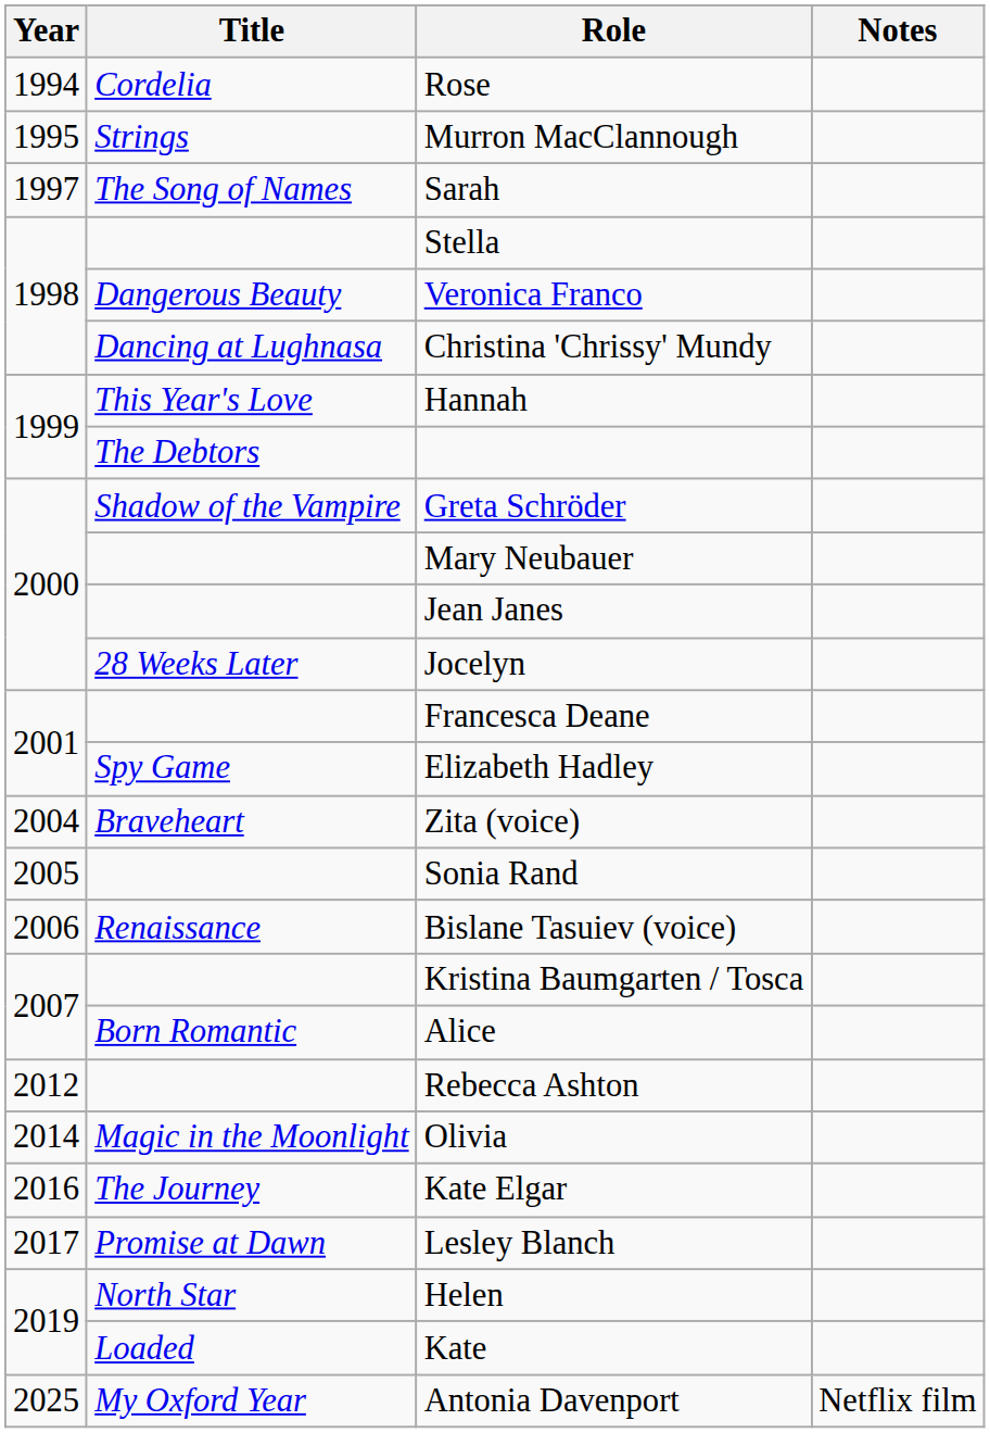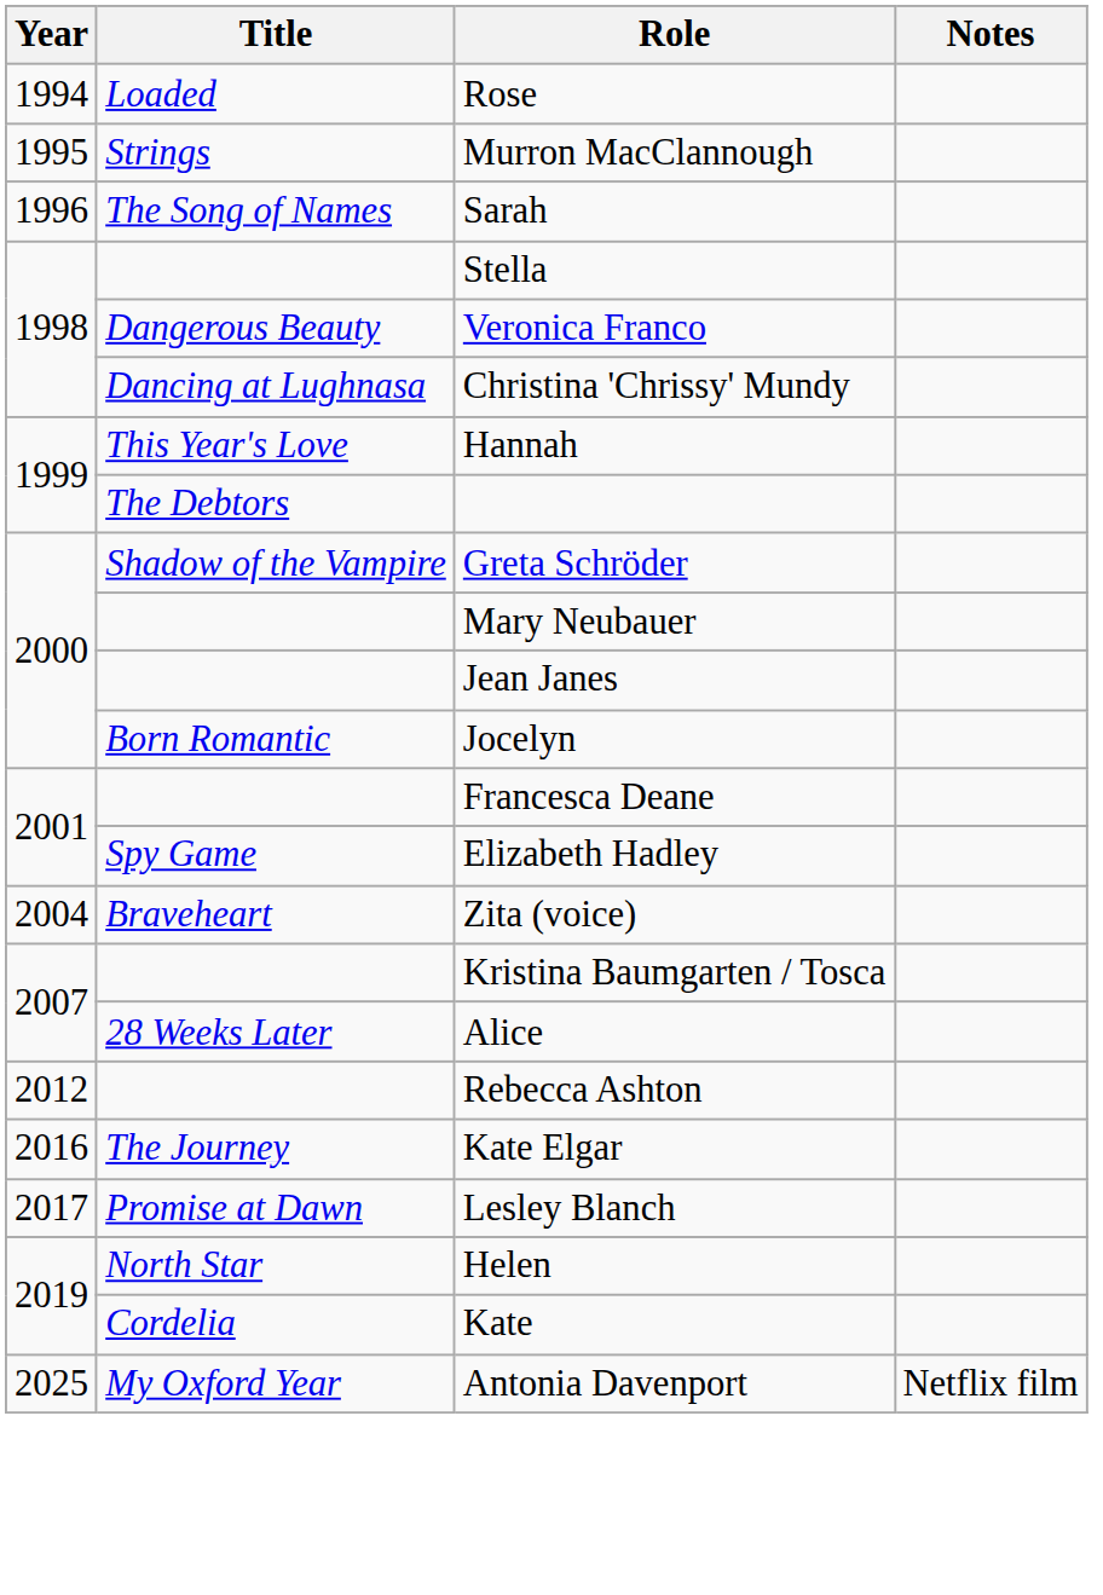 <table class="wikitable sortable">
 <tr>
 <th>Year</th>
 <th>Title</th>
 <th>Role</th>
 <th class="unsortable">Notes</th>
 </tr>
 <tr>
 <td>1994</td>
-<td><em><a href='#'>Cordelia</a></em></td>
+<td><em><a href='#'>Loaded</a></em></td>
 <td>Rose</td>
 <td></td>
 </tr>
 <tr>
 <td>1995</td>
 <td><em><a href='#'>Strings</a></em></td>
 <td>Murron MacClannough</td>
 <td></td>
 </tr>
 <tr>
-<td>1997</td>
+<td>1996</td>
 <td><em><a href='#'>The Song of Names</a></em></td>
 <td>Sarah</td>
 <td></td>
 </tr>
 <tr>
 <td rowspan="3">1998</td>
 <td><em></em></td>
 <td>Stella</td>
 <td></td>
 </tr>
 <tr>
 <td><em><a href='#'>Dangerous Beauty</a></em></td>
 <td><a href='#'>Veronica Franco</a></td>
 <td></td>
 </tr>
 <tr>
 <td><em><a href='#'>Dancing at Lughnasa</a></em></td>
 <td>Christina 'Chrissy' Mundy</td>
 <td></td>
 </tr>
 <tr>
 <td rowspan="2">1999</td>
 <td><em><a href='#'>This Year's Love</a></em></td>
 <td>Hannah</td>
 <td></td>
 </tr>
 <tr>
 <td><em><a href='#'>The Debtors</a></em></td>
 <td></td>
 <td></td>
 </tr>
 <tr>
 <td rowspan="4">2000</td>
 <td><em><a href='#'>Shadow of the Vampire</a></em></td>
 <td><a href='#'>Greta Schröder</a></td>
 <td></td>
 </tr>
 <tr>
 <td><em></em></td>
 <td>Mary Neubauer</td>
 <td></td>
 </tr>
 <tr>
 <td><em></em></td>
 <td>Jean Janes</td>
 <td></td>
 </tr>
 <tr>
-<td><em><a href='#'>28 Weeks Later</a></em></td>
+<td><em><a href='#'>Born Romantic</a></em></td>
 <td>Jocelyn</td>
 <td></td>
 </tr>
 <tr>
 <td rowspan="2">2001</td>
 <td><em></em></td>
 <td>Francesca Deane</td>
 <td></td>
 </tr>
 <tr>
 <td><em><a href='#'>Spy Game</a></em></td>
 <td>Elizabeth Hadley</td>
 <td></td>
 </tr>
 <tr>
 <td>2004</td>
 <td><em><a href='#'>Braveheart</a></em></td>
 <td>Zita (voice)</td>
 <td></td>
 </tr>
 <tr>
-<td>2005</td>
-<td><em></em></td>
-<td>Sonia Rand</td>
-<td></td>
-</tr>
-<tr>
-<td>2006</td>
-<td><em><a href='#'>Renaissance</a></em></td>
-<td>Bislane Tasuiev (voice)</td>
-<td></td>
-</tr>
-<tr>
 <td rowspan="2">2007</td>
 <td><em></em></td>
 <td>Kristina Baumgarten / Tosca</td>
 <td></td>
 </tr>
 <tr>
-<td><em><a href='#'>Born Romantic</a></em></td>
+<td><em><a href='#'>28 Weeks Later</a></em></td>
 <td>Alice</td>
 <td></td>
 </tr>
 <tr>
 <td>2012</td>
 <td><em></em></td>
 <td>Rebecca Ashton</td>
-<td></td>
-</tr>
-<tr>
-<td>2014</td>
-<td><em><a href='#'>Magic in the Moonlight</a></em></td>
-<td>Olivia</td>
 <td></td>
 </tr>
 <tr>
 <td>2016</td>
 <td><em><a href='#'>The Journey</a></em></td>
 <td>Kate Elgar</td>
 <td></td>
 </tr>
 <tr>
 <td>2017</td>
 <td><em><a href='#'>Promise at Dawn</a></em></td>
 <td>Lesley Blanch</td>
 <td></td>
 </tr>
 <tr>
 <td rowspan="2">2019</td>
 <td><em><a href='#'>North Star</a></em></td>
 <td>Helen</td>
 <td></td>
 </tr>
 <tr>
-<td><em><a href='#'>Loaded</a></em></td>
+<td><em><a href='#'>Cordelia</a></em></td>
 <td>Kate</td>
 <td></td>
 </tr>
 <tr>
 <td rowspan="1">2025</td>
 <td><em><a href='#'>My Oxford Year</a></em></td>
 <td>Antonia Davenport</td>
 <td>Netflix film</td>
 </tr>
 </table>
